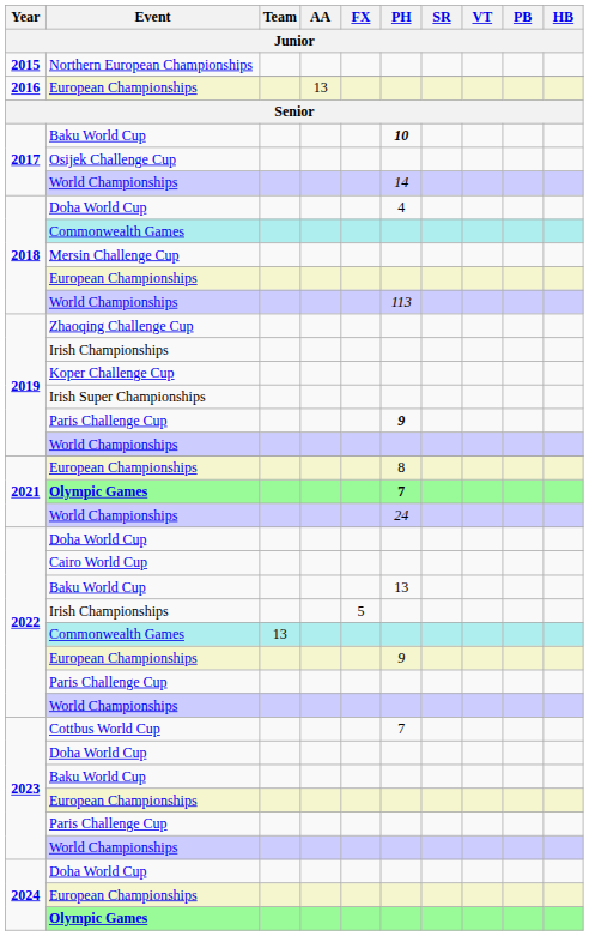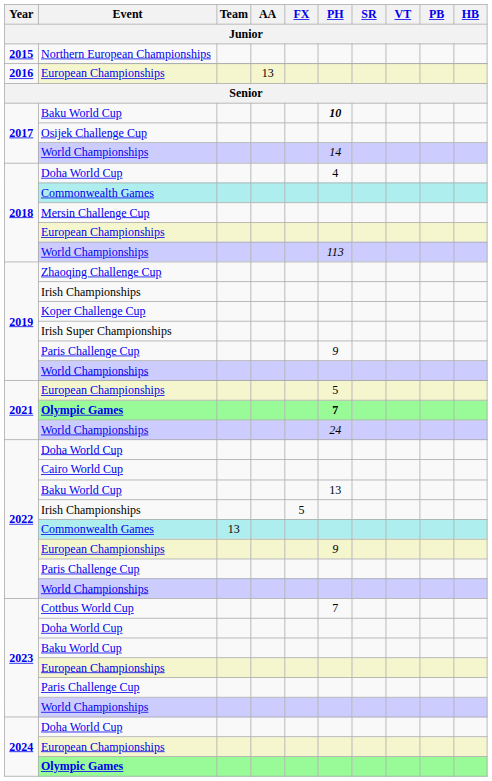 <table class="wikitable sortable" style="text-align:center; font-size:95%;">
 <tr>
 <th width=7% class=unsortable>Year</th>
 <th width=37% class=unsortable>Event</th>
 <th width=7% class=unsortable>Team</th>
 <th width=7% class=unsortable>AA</th>
 <th width=7% class=unsortable><a href='#'>FX</a></th>
 <th width=7% class=unsortable><a href='#'>PH</a></th>
 <th width=7% class=unsortable><a href='#'>SR</a></th>
 <th width=7% class=unsortable><a href='#'>VT</a></th>
 <th width=7% class=unsortable><a href='#'>PB</a></th>
 <th width=7% class=unsortable><a href='#'>HB</a></th>
 </tr>
 <tr>
 <th colspan="10">Junior</th>
 </tr>
 <tr>
 <td rowspan="1"><strong><a href='#'>2015</a></strong></td>
 <td align=left><a href='#'>Northern European Championships</a></td>
 <td></td>
 <td></td>
 <td></td>
 <td></td>
 <td></td>
 <td></td>
 <td></td>
 <td></td>
 </tr>
 <tr>
 <td rowspan="2"><strong><a href='#'>2016</a></strong></td>
 </tr>
 <tr bgcolor=#F5F6CE>
 <td align=left><a href='#'>European Championships</a></td>
 <td></td>
 <td>13</td>
 <td></td>
 <td></td>
 <td></td>
 <td></td>
 <td></td>
 <td></td>
 </tr>
 <tr>
 <th colspan="10">Senior</th>
 </tr>
 <tr>
 <td rowspan="3"><strong><a href='#'>2017</a></strong></td>
 <td align=left><a href='#'>Baku World Cup</a></td>
 <td></td>
 <td></td>
 <td></td>
 <td><strong><em>10</em></strong></td>
 <td></td>
 <td></td>
 <td></td>
 </tr>
 <tr>
 <td align=left><a href='#'>Osijek Challenge Cup</a></td>
 <td></td>
 <td></td>
 <td></td>
 <td></td>
 <td></td>
 <td></td>
 <td></td>
 <td></td>
 </tr>
 <tr bgcolor=#CCCCFF>
 <td align=left><a href='#'>World Championships</a></td>
 <td></td>
 <td></td>
 <td></td>
 <td><em>14</em></td>
 <td></td>
 <td></td>
 <td></td>
 <td></td>
 </tr>
 <tr>
 <td rowspan="5"><strong><a href='#'>2018</a></strong></td>
 <td align=left><a href='#'>Doha World Cup</a></td>
 <td></td>
 <td></td>
 <td></td>
 <td>4</td>
 <td></td>
 <td></td>
 <td></td>
 <td></td>
 </tr>
 <tr bgcolor=#AFEEEE>
 <td align=left><a href='#'>Commonwealth Games</a></td>
 <td></td>
 <td></td>
 <td></td>
 <td></td>
 <td></td>
 <td></td>
 <td></td>
 <td></td>
 </tr>
 <tr>
 <td align=left><a href='#'>Mersin Challenge Cup</a></td>
 <td></td>
 <td></td>
 <td></td>
 <td></td>
 <td></td>
 <td></td>
 <td></td>
 <td></td>
 </tr>
 <tr bgcolor=#F5F6CE>
 <td align=left><a href='#'>European Championships</a></td>
 <td></td>
 <td></td>
 <td></td>
 <td></td>
 <td></td>
 <td></td>
 <td></td>
 <td></td>
 </tr>
 <tr bgcolor=#CCCCFF>
 <td align=left><a href='#'>World Championships</a></td>
 <td></td>
 <td></td>
 <td></td>
 <td><em>113</em></td>
 <td></td>
 <td></td>
 <td></td>
 <td></td>
 </tr>
 <tr>
 <td rowspan="6"><strong><a href='#'>2019</a></strong></td>
 <td align=left><a href='#'>Zhaoqing Challenge Cup</a></td>
 <td></td>
 <td></td>
 <td></td>
 <td></td>
 <td></td>
 <td></td>
 <td></td>
 <td></td>
 </tr>
 <tr>
 <td align=left>Irish Championships</td>
 <td></td>
 <td></td>
 <td></td>
 <td></td>
 <td></td>
 <td></td>
 <td></td>
 <td></td>
 </tr>
 <tr>
 <td align=left><a href='#'>Koper Challenge Cup</a></td>
 <td></td>
 <td></td>
 <td></td>
 <td></td>
 <td></td>
 <td></td>
 <td></td>
 <td></td>
 </tr>
 <tr>
 <td align=left>Irish Super Championships</td>
 <td></td>
 <td></td>
 <td></td>
 <td></td>
 <td></td>
 <td></td>
 <td></td>
 <td></td>
 </tr>
 <tr>
 <td align=left><a href='#'>Paris Challenge Cup</a></td>
 <td></td>
 <td></td>
 <td></td>
-<td><strong><em>9</em></strong></td>
+<td><em>9</em></td>
 <td></td>
 <td></td>
 <td></td>
 <td></td>
 </tr>
 <tr bgcolor=#CCCCFF>
 <td align=left><a href='#'>World Championships</a></td>
 <td></td>
 <td></td>
 <td></td>
 <td></td>
 <td></td>
 <td></td>
 <td></td>
 <td></td>
 </tr>
 <tr>
 <td rowspan="4"><strong><a href='#'>2021</a></strong></td>
 </tr>
 <tr bgcolor=#F5F6CE>
 <td align=left><a href='#'>European Championships</a></td>
 <td></td>
 <td></td>
 <td></td>
-<td>8</td>
+<td>5</td>
 <td></td>
 <td></td>
 <td></td>
 <td></td>
 </tr>
 <tr bgcolor=98FB98>
 <td align=left><strong><a href='#'>Olympic Games</a></strong></td>
 <td></td>
 <td></td>
 <td></td>
 <td><strong>7</strong></td>
 <td></td>
 <td></td>
 <td></td>
 <td></td>
 </tr>
 <tr bgcolor=#CCCCFF>
 <td align=left><a href='#'>World Championships</a></td>
 <td></td>
 <td></td>
 <td></td>
 <td><em>24</em></td>
 <td></td>
 <td></td>
 <td></td>
 <td></td>
 </tr>
 <tr>
 <td rowspan="8"><strong><a href='#'>2022</a></strong></td>
 <td align=left><a href='#'>Doha World Cup</a></td>
 <td></td>
 <td></td>
 <td></td>
 <td></td>
 <td></td>
 <td></td>
 <td></td>
 <td></td>
 </tr>
 <tr>
 <td align=left><a href='#'>Cairo World Cup</a></td>
 <td></td>
 <td></td>
 <td></td>
 <td></td>
 <td></td>
 <td></td>
 <td></td>
 <td></td>
 </tr>
 <tr>
 <td align=left><a href='#'>Baku World Cup</a></td>
 <td></td>
 <td></td>
 <td></td>
 <td>13</td>
 <td></td>
 <td></td>
 <td></td>
 <td></td>
 </tr>
 <tr>
 <td align=left>Irish Championships</td>
 <td></td>
 <td></td>
 <td>5</td>
 <td></td>
 <td></td>
 <td></td>
 <td></td>
 <td></td>
 </tr>
 <tr bgcolor=#AFEEEE>
 <td align=left><a href='#'>Commonwealth Games</a></td>
 <td>13</td>
 <td></td>
 <td></td>
 <td></td>
 <td></td>
 <td></td>
 <td></td>
 <td></td>
 </tr>
 <tr bgcolor=#F5F6CE>
 <td align=left><a href='#'>European Championships</a></td>
 <td></td>
 <td></td>
 <td></td>
 <td><em>9</em></td>
 <td></td>
 <td></td>
 <td></td>
 <td></td>
 </tr>
 <tr>
 <td align=left><a href='#'>Paris Challenge Cup</a></td>
 <td></td>
 <td></td>
 <td></td>
 <td></td>
 <td></td>
 <td></td>
 <td></td>
 <td></td>
 </tr>
 <tr bgcolor=#CCCCFF>
 <td align=left><a href='#'>World Championships</a></td>
 <td></td>
 <td></td>
 <td></td>
 <td></td>
 <td></td>
 <td></td>
 <td></td>
 <td></td>
 </tr>
 <tr>
 <td rowspan="6"><strong><a href='#'>2023</a></strong></td>
 <td align=left><a href='#'>Cottbus World Cup</a></td>
 <td></td>
 <td></td>
 <td></td>
 <td>7</td>
 <td></td>
 <td></td>
 <td></td>
 <td></td>
 </tr>
 <tr>
 <td align=left><a href='#'>Doha World Cup</a></td>
 <td></td>
 <td></td>
 <td></td>
 <td></td>
 <td></td>
 <td></td>
 <td></td>
 <td></td>
 </tr>
 <tr>
 <td align=left><a href='#'>Baku World Cup</a></td>
 <td></td>
 <td></td>
 <td></td>
 <td></td>
 <td></td>
 <td></td>
 <td></td>
 <td></td>
 </tr>
 <tr bgcolor=#F5F6CE>
 <td align=left><a href='#'>European Championships</a></td>
 <td></td>
 <td></td>
 <td></td>
 <td></td>
 <td></td>
 <td></td>
 <td></td>
 <td></td>
 </tr>
 <tr>
 <td align=left><a href='#'>Paris Challenge Cup</a></td>
 <td></td>
 <td></td>
 <td></td>
 <td></td>
 <td></td>
 <td></td>
 <td></td>
 <td></td>
 </tr>
 <tr bgcolor=#CCCCFF>
 <td align=left><a href='#'>World Championships</a></td>
 <td></td>
 <td></td>
 <td></td>
 <td></td>
 <td></td>
 <td></td>
 <td></td>
 <td></td>
 </tr>
 <tr>
 <td rowspan="3"><strong><a href='#'>2024</a></strong></td>
 <td align=left><a href='#'>Doha World Cup</a></td>
 <td></td>
 <td></td>
 <td></td>
 <td></td>
 <td></td>
 <td></td>
 <td></td>
 <td></td>
 </tr>
 <tr bgcolor=#F5F6CE>
 <td align=left><a href='#'>European Championships</a></td>
 <td></td>
 <td></td>
 <td></td>
 <td></td>
 <td></td>
 <td></td>
 <td></td>
 <td></td>
 </tr>
 <tr bgcolor=98FB98>
 <td align=left><strong><a href='#'>Olympic Games</a></strong></td>
 <td></td>
 <td></td>
 <td></td>
 <td></td>
 <td></td>
 <td></td>
 <td></td>
 <td></td>
 </tr>
 </table>
